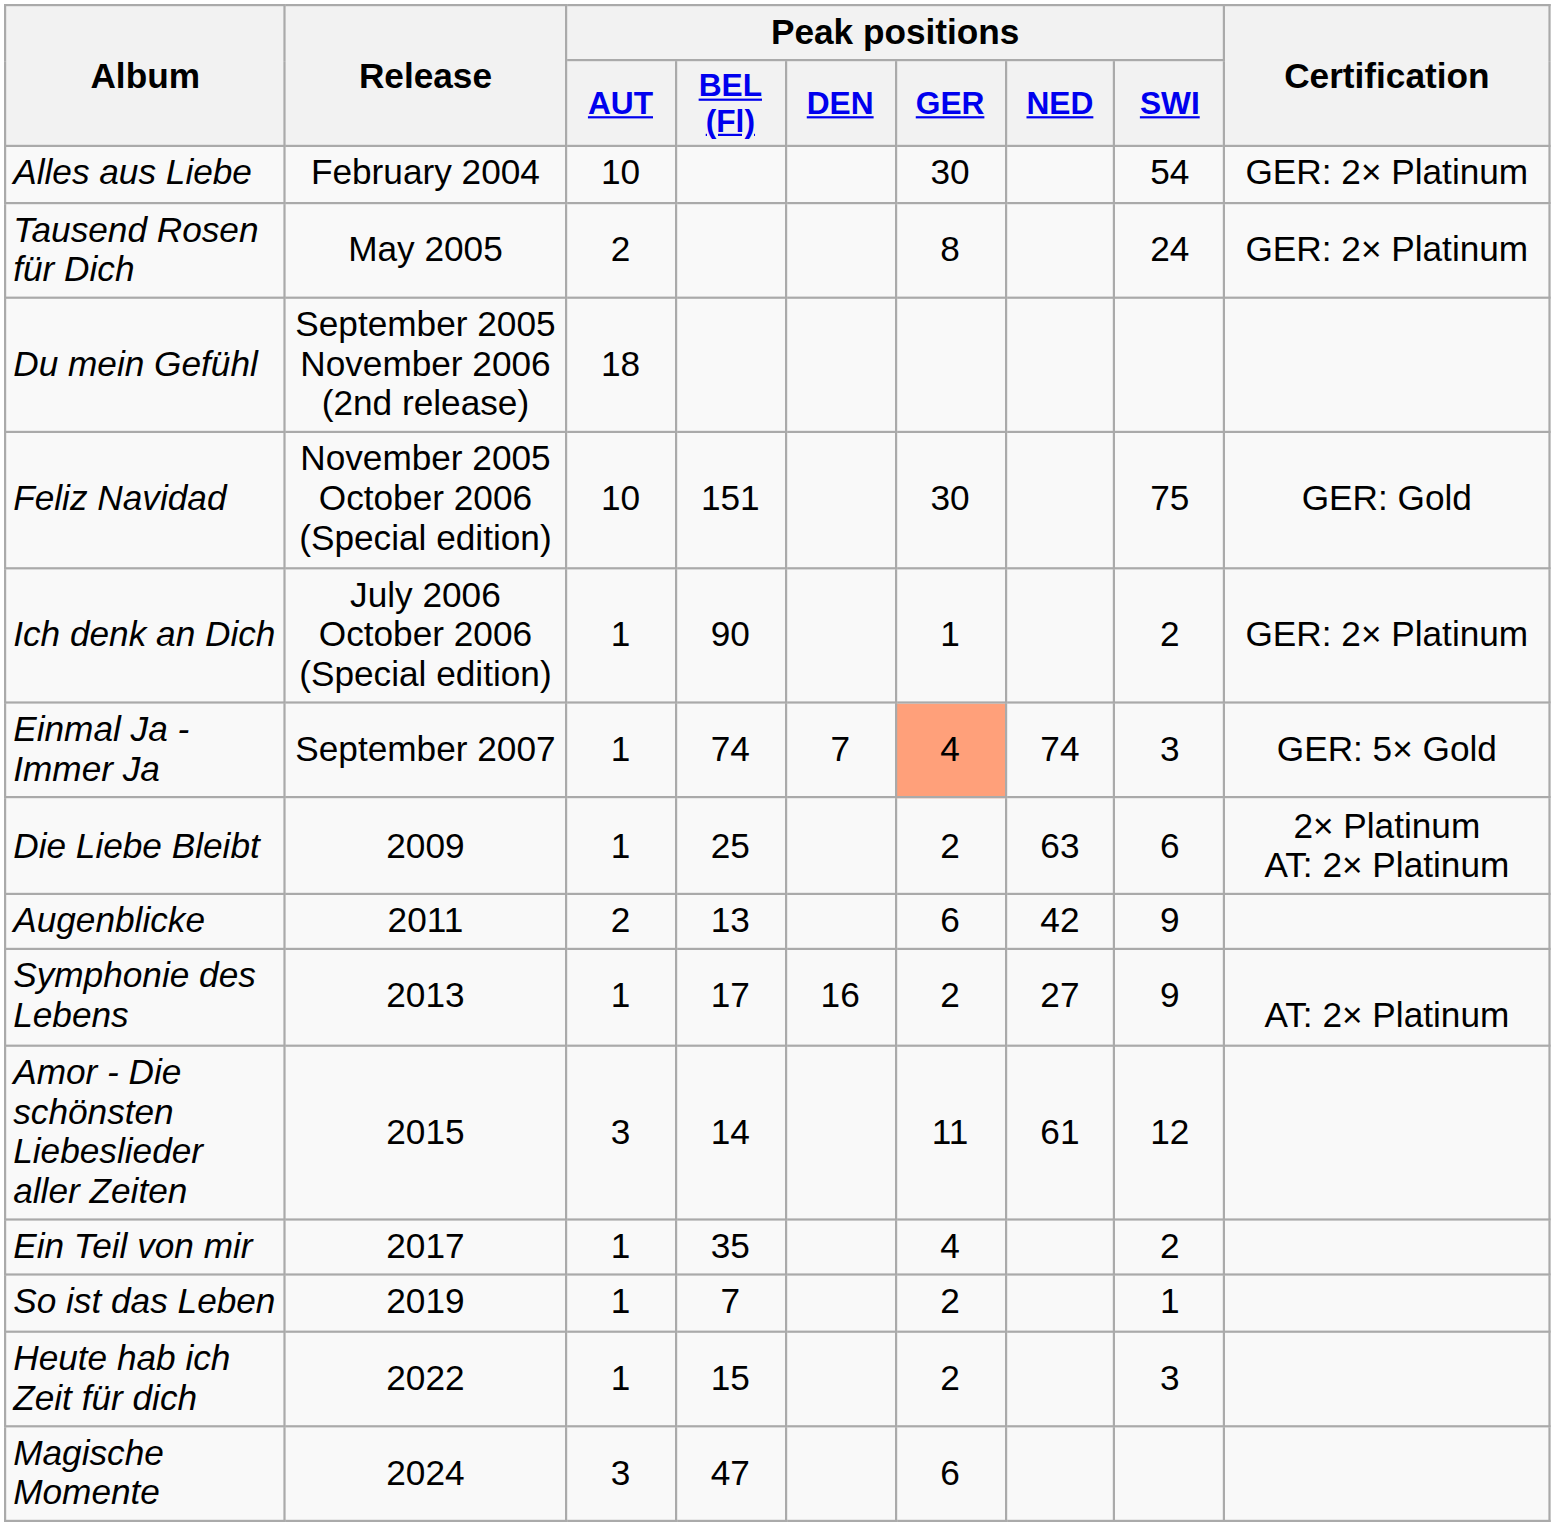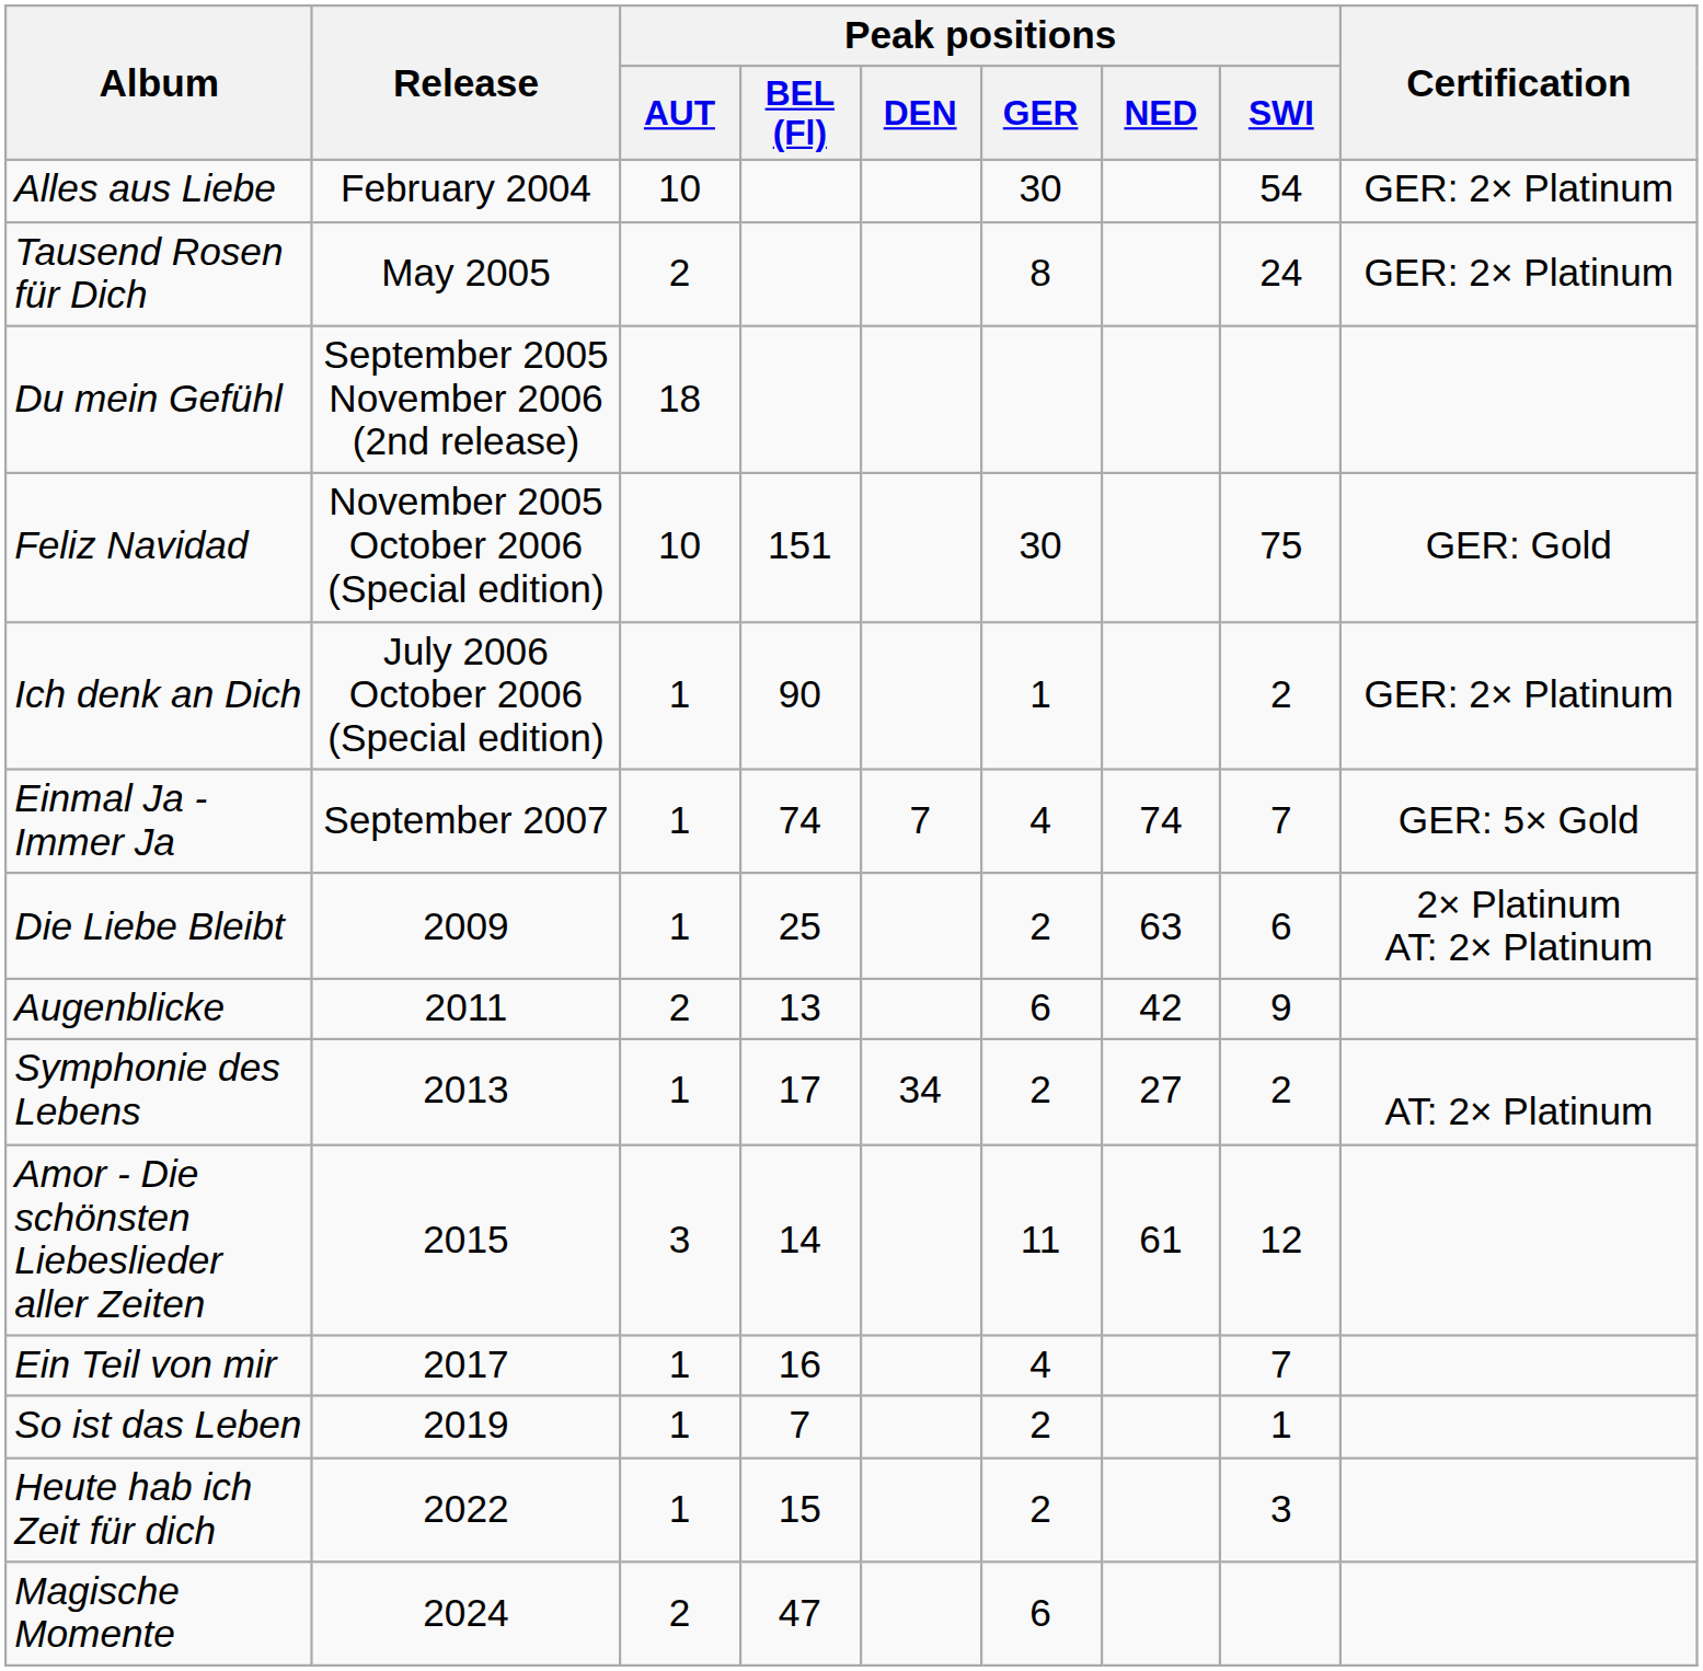 <table class="wikitable">
 <tr>
 <th align="center" rowspan="2" width="120">Album</th>
 <th align="center" rowspan="2" width="120">Release</th>
 <th align="center" colspan="6" width="20">Peak positions</th>
 <th align="center" rowspan="2" width="140">Certification</th>
 </tr>
 <tr>
 <th scope="col" style="width:3em;font-size:90%;"><a href='#'>AUT</a><br></th>
 <th scope="col" style="width:3em;font-size:90%;"><a href='#'>BEL<br>(Fl)</a><br></th>
 <th scope="col" style="width:3em;font-size:90%;"><a href='#'>DEN</a></th>
 <th scope="col" style="width:3em;font-size:90%;"><a href='#'>GER</a><br></th>
 <th scope="col" style="width:3em;font-size:90%;"><a href='#'>NED</a></th>
 <th scope="col" style="width:3em;font-size:90%;"><a href='#'>SWI</a><br></th>
 </tr>
 <tr>
 <td><em>Alles aus Liebe</em></td>
 <td style="text-align:center;">February 2004</td>
 <td style="text-align:center;">10</td>
 <td style="text-align:center;"></td>
 <td style="text-align:center;"></td>
 <td style="text-align:center;">30</td>
 <td style="text-align:center;"></td>
 <td style="text-align:center;">54</td>
 <td style="text-align:center;">GER: 2× Platinum</td>
 </tr>
 <tr>
 <td><em>Tausend Rosen für Dich</em></td>
 <td style="text-align:center;">May 2005</td>
 <td style="text-align:center;">2</td>
 <td style="text-align:center;"></td>
 <td style="text-align:center;"></td>
 <td style="text-align:center;">8</td>
 <td style="text-align:center;"></td>
 <td style="text-align:center;">24</td>
 <td style="text-align:center;">GER: 2× Platinum</td>
 </tr>
 <tr>
 <td><em>Du mein Gefühl</em></td>
 <td style="text-align:center;">September 2005<br>November 2006 (2nd release)</td>
 <td style="text-align:center;">18</td>
 <td style="text-align:center;"></td>
 <td style="text-align:center;"></td>
 <td style="text-align:center;"></td>
 <td style="text-align:center;"></td>
 <td style="text-align:center;"></td>
 <td style="text-align:center;"></td>
 </tr>
 <tr>
 <td><em>Feliz Navidad</em></td>
 <td style="text-align:center;">November 2005<br>October 2006 (Special edition)</td>
 <td style="text-align:center;">10</td>
 <td style="text-align:center;">151</td>
 <td style="text-align:center;"></td>
 <td style="text-align:center;">30</td>
 <td style="text-align:center;"></td>
 <td style="text-align:center;">75</td>
 <td style="text-align:center;">GER: Gold</td>
 </tr>
 <tr>
 <td><em>Ich denk an Dich</em></td>
 <td style="text-align:center;">July 2006<br>October 2006 (Special edition)</td>
 <td style="text-align:center;">1</td>
 <td style="text-align:center;">90</td>
 <td style="text-align:center;"></td>
 <td style="text-align:center;">1</td>
 <td style="text-align:center;"></td>
 <td style="text-align:center;">2</td>
 <td style="text-align:center;">GER: 2× Platinum</td>
 </tr>
 <tr>
 <td><em>Einmal Ja - Immer Ja</em></td>
 <td style="text-align:center;">September 2007</td>
 <td style="text-align:center;">1</td>
 <td style="text-align:center;">74</td>
 <td style="text-align:center;">7</td>
-<td style="background: lightsalmon; text-align:center;">4</td>
+<td style="text-align:center;">4</td>
 <td style="text-align:center;">74</td>
-<td style="text-align:center;">3</td>
+<td style="text-align:center;">7</td>
 <td style="text-align:center;">GER: 5× Gold</td>
 </tr>
 <tr>
 <td><em>Die Liebe Bleibt</em></td>
 <td style="text-align:center;">2009</td>
 <td style="text-align:center;">1</td>
 <td style="text-align:center;">25</td>
 <td style="text-align:center;"></td>
 <td style="text-align:center;">2</td>
 <td style="text-align:center;">63</td>
 <td style="text-align:center;">6</td>
 <td style="text-align:center;">2× Platinum<br>AT: 2× Platinum </td>
 </tr>
 <tr>
 <td><em>Augenblicke</em></td>
 <td style="text-align:center;">2011</td>
 <td style="text-align:center;">2</td>
 <td style="text-align:center;">13</td>
 <td style="text-align:center;"></td>
 <td style="text-align:center;">6</td>
 <td style="text-align:center;">42</td>
 <td style="text-align:center;">9</td>
 <td style="text-align:center;"></td>
 </tr>
 <tr>
 <td><em>Symphonie des Lebens</em></td>
 <td style="text-align:center;">2013</td>
 <td style="text-align:center;">1</td>
 <td style="text-align:center;">17</td>
-<td style="text-align:center;">16</td>
+<td style="text-align:center;">34</td>
 <td style="text-align:center;">2</td>
 <td style="text-align:center;">27</td>
-<td style="text-align:center;">9</td>
+<td style="text-align:center;">2</td>
 <td style="text-align:center;"><br>AT: 2× Platinum </td>
 </tr>
 <tr>
 <td><em>Amor - Die schönsten Liebeslieder aller Zeiten</em></td>
 <td style="text-align:center;">2015</td>
 <td style="text-align:center;">3</td>
 <td style="text-align:center;">14</td>
 <td style="text-align:center;"></td>
 <td style="text-align:center;">11</td>
 <td style="text-align:center;">61</td>
 <td style="text-align:center;">12</td>
 <td style="text-align:center;"></td>
 </tr>
 <tr>
 <td><em>Ein Teil von mir</em></td>
 <td style="text-align:center;">2017</td>
 <td style="text-align:center;">1</td>
-<td style="text-align:center;">35</td>
+<td style="text-align:center;">16</td>
 <td style="text-align:center;"></td>
 <td style="text-align:center;">4</td>
 <td style="text-align:center;"></td>
-<td style="text-align:center;">2</td>
+<td style="text-align:center;">7</td>
 <td style="text-align:center;"></td>
 </tr>
 <tr id="So ist das Leben">
 <td><em>So ist das Leben</em></td>
 <td style="text-align:center;">2019</td>
 <td style="text-align:center;">1</td>
 <td style="text-align:center;">7</td>
 <td style="text-align:center;"></td>
 <td style="text-align:center;">2</td>
 <td style="text-align:center;"></td>
 <td style="text-align:center;">1</td>
 <td style="text-align:center;"></td>
 </tr>
 <tr>
 <td><em>Heute hab ich Zeit für dich</em></td>
 <td style="text-align:center;">2022</td>
 <td style="text-align:center;">1</td>
 <td style="text-align:center;">15</td>
 <td style="text-align:center;"></td>
 <td style="text-align:center;">2</td>
 <td style="text-align:center;"></td>
 <td style="text-align:center;">3</td>
 <td style="text-align:center;"></td>
 </tr>
 <tr>
 <td><em>Magische Momente</em></td>
 <td style="text-align:center;">2024</td>
-<td style="text-align:center;">3</td>
+<td style="text-align:center;">2</td>
 <td style="text-align:center;">47</td>
 <td style="text-align:center;"></td>
 <td style="text-align:center;">6</td>
 <td style="text-align:center;"></td>
 <td style="text-align:center;"></td>
 <td style="text-align:center;"></td>
 </tr>
 </table>
